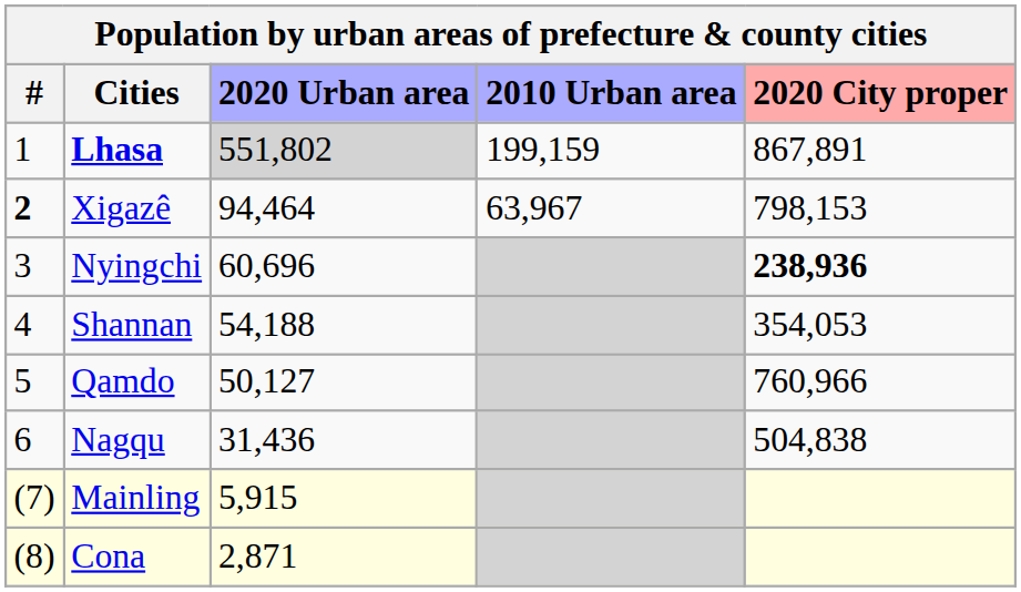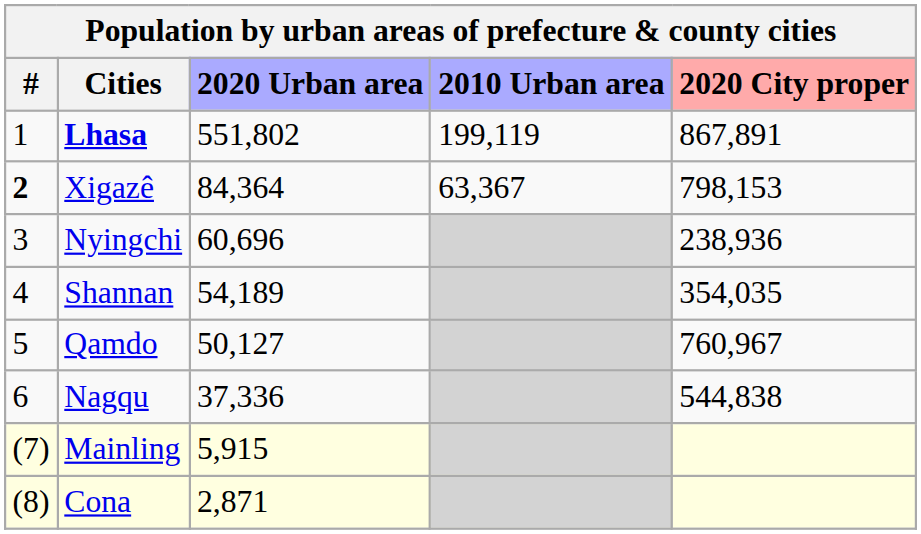 <table class="wikitable sortable collapsible" style="font-size:90%;">
 <tr>
 <th colspan=5>Population by urban areas of prefecture & county cities</th>
 </tr>
 <tr>
 <th>#</th>
 <th>Cities</th>
 <th style="background-color: #aaaaff;">2020 Urban area</th>
 <th style="background-color: #aaaaff;">2010 Urban area</th>
 <th style="background-color: #ffaaaa;">2020 City proper</th>
 </tr>
 <tr>
 <td>1</td>
 <td><strong><a href='#'>Lhasa</a></strong></td>
-<td style="background: lightgrey;">551,802</td>
-<td>199,159</td>
+<td>551,802</td>
+<td>199,119</td>
 <td>867,891</td>
 </tr>
 <tr>
 <td><strong>2</strong></td>
 <td><a href='#'>Xigazê</a></td>
-<td>94,464</td>
-<td>63,967</td>
+<td>84,364</td>
+<td>63,367</td>
 <td>798,153</td>
 </tr>
 <tr>
 <td>3</td>
 <td><a href='#'>Nyingchi</a></td>
 <td>60,696</td>
 <td bgcolor="lightgrey"></td>
-<td><strong>238,936</strong></td>
+<td>238,936</td>
 </tr>
 <tr>
 <td>4</td>
 <td><a href='#'>Shannan</a></td>
-<td>54,188</td>
+<td>54,189</td>
 <td bgcolor="lightgrey"></td>
-<td>354,053</td>
+<td>354,035</td>
 </tr>
 <tr>
 <td>5</td>
 <td><a href='#'>Qamdo</a></td>
 <td>50,127</td>
 <td bgcolor="lightgrey"></td>
-<td>760,966</td>
+<td>760,967</td>
 </tr>
 <tr>
 <td>6</td>
 <td><a href='#'>Nagqu</a></td>
-<td>31,436</td>
+<td>37,336</td>
 <td bgcolor="lightgrey"></td>
-<td>504,838</td>
+<td>544,838</td>
 </tr>
 <tr bgcolor="lightyellow">
 <td>(7)</td>
 <td><a href='#'>Mainling</a></td>
 <td>5,915</td>
 <td bgcolor="lightgrey"></td>
 <td></td>
 </tr>
 <tr bgcolor="lightyellow">
 <td>(8)</td>
 <td><a href='#'>Cona</a></td>
 <td>2,871</td>
 <td bgcolor="lightgrey"></td>
 <td></td>
 </tr>
 </table>
